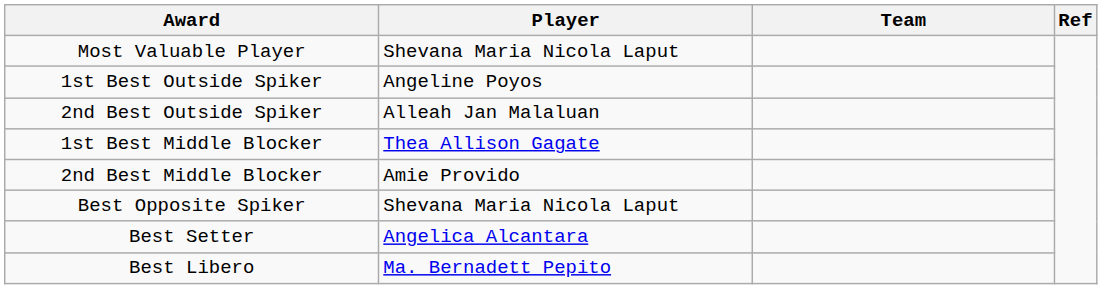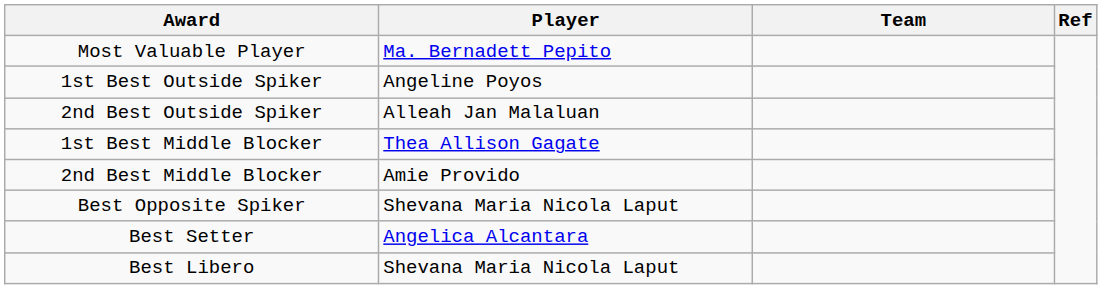 <table class="wikitable">
 <tr>
 <th width=250>Award</th>
 <th width=250>Player</th>
 <th width=200>Team</th>
 <th width=10>Ref</th>
 </tr>
 <tr>
 <td style="text-align:center">Most Valuable Player</td>
-<td>Shevana Maria Nicola Laput</td>
+<td><a href='#'>Ma. Bernadett Pepito</a></td>
 <td></td>
 <td style="text-align:center" rowspan=8></td>
 </tr>
 <tr>
 <td style="text-align:center">1st Best Outside Spiker</td>
 <td>Angeline Poyos</td>
 <td></td>
 </tr>
 <tr>
 <td style="text-align:center">2nd Best Outside Spiker</td>
 <td>Alleah Jan Malaluan</td>
 <td></td>
 </tr>
 <tr>
 <td style="text-align:center">1st Best Middle Blocker</td>
 <td><a href='#'>Thea Allison Gagate</a></td>
 <td></td>
 </tr>
 <tr>
 <td style="text-align:center">2nd Best Middle Blocker</td>
 <td>Amie Provido</td>
 <td></td>
 </tr>
 <tr>
 <td style="text-align:center">Best Opposite Spiker</td>
 <td>Shevana Maria Nicola Laput</td>
 <td></td>
 </tr>
 <tr>
 <td style="text-align:center">Best Setter</td>
 <td><a href='#'>Angelica Alcantara</a></td>
 <td></td>
 </tr>
 <tr>
 <td style="text-align:center">Best Libero</td>
-<td><a href='#'>Ma. Bernadett Pepito</a></td>
+<td>Shevana Maria Nicola Laput</td>
 <td></td>
 </tr>
 </table>
